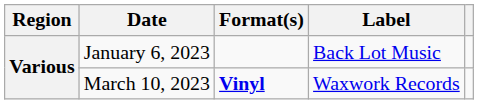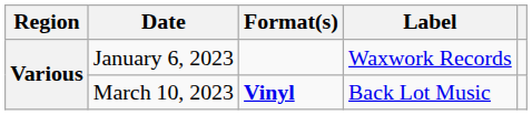 <table class="wikitable plainrowheaders">
 <tr>
 <th scope="col">Region</th>
 <th scope="col">Date</th>
 <th scope="col">Format(s)</th>
 <th scope="col">Label</th>
 <th scope="col"></th>
 </tr>
 <tr>
 <th rowspan="2" scope="row">Various</th>
 <td>January 6, 2023</td>
 <td></td>
-<td><a href='#'>Back Lot Music</a></td>
+<td><a href='#'>Waxwork Records</a></td>
 <td align="center"></td>
 </tr>
 <tr>
 <td>March 10, 2023</td>
 <td><strong><a href='#'>Vinyl</a></strong></td>
-<td><a href='#'>Waxwork Records</a></td>
+<td><a href='#'>Back Lot Music</a></td>
 <td align="center"></td>
 </tr>
 </table>
